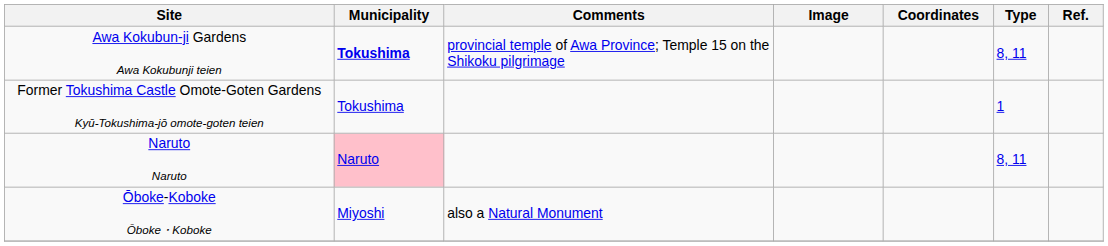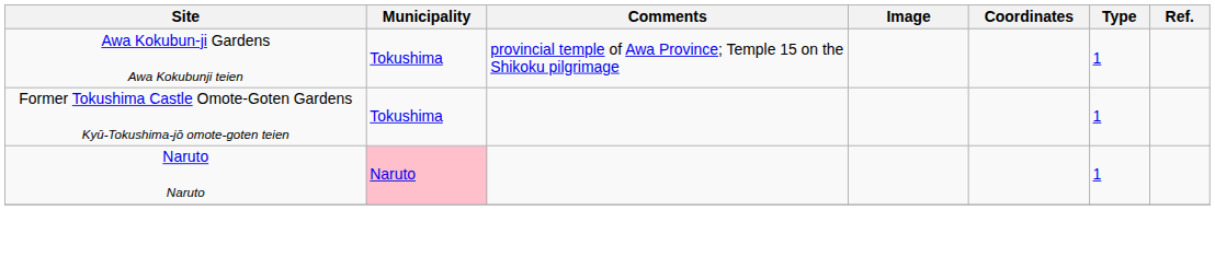 <table class="wikitable sortable"  style="width:100%;">
 <tr>
 <th width="30%" align="left">Site</th>
 <th width="10%" align="left">Municipality</th>
 <th width="30%" align="left" class="unsortable">Comments</th>
 <th width="10%" align="left"  class="unsortable">Image</th>
 <th width="10%" align="left" class="unsortable">Coordinates</th>
 <th width="5%" align="left">Type</th>
 <th width="5%" align="left"  class="unsortable">Ref.</th>
 </tr>
 <tr>
 <td align="center"><a href='#'>Awa Kokubun-ji</a> Gardens<br><br><small><em>Awa Kokubunji teien</em></small></td>
-<td><strong><a href='#'>Tokushima</a></strong></td>
+<td><a href='#'>Tokushima</a></td>
 <td><a href='#'>provincial temple</a> of <a href='#'>Awa Province</a>; Temple 15 on the <a href='#'>Shikoku pilgrimage</a></td>
 <td></td>
 <td></td>
-<td><a href='#'>8, 11</a></td>
+<td><a href='#'>1</a></td>
 <td></td>
 </tr>
 <tr>
 <td align="center">Former <a href='#'>Tokushima Castle</a> Omote-Goten Gardens<br><br><small><em>Kyū-Tokushima-jō omote-goten teien</em></small></td>
 <td><a href='#'>Tokushima</a></td>
 <td></td>
 <td></td>
 <td></td>
 <td><a href='#'>1</a></td>
 <td></td>
 </tr>
 <tr>
 <td align="center"><a href='#'>Naruto</a><br><br><small><em>Naruto</em></small></td>
 <td style="background: pink;"><a href='#'>Naruto</a></td>
 <td></td>
 <td></td>
 <td></td>
-<td><a href='#'>8, 11</a></td>
-<td></td>
-</tr>
-<tr>
-<td align="center"><a href='#'>Ōboke</a>-<a href='#'>Koboke</a><br><br><small><em>Ōboke・Koboke</em></small></td>
-<td><a href='#'>Miyoshi</a></td>
-<td>also a <a href='#'>Natural Monument</a></td>
-<td></td>
-<td></td>
-<td></td>
+<td><a href='#'>1</a></td>
 <td></td>
 </tr>
 <tr>
 </tr>
 </table>
